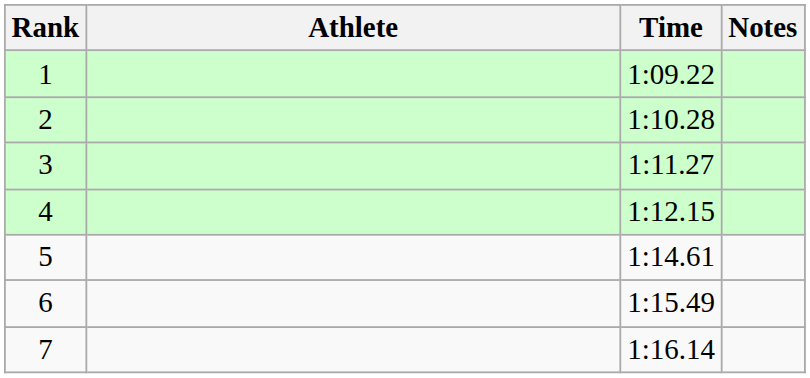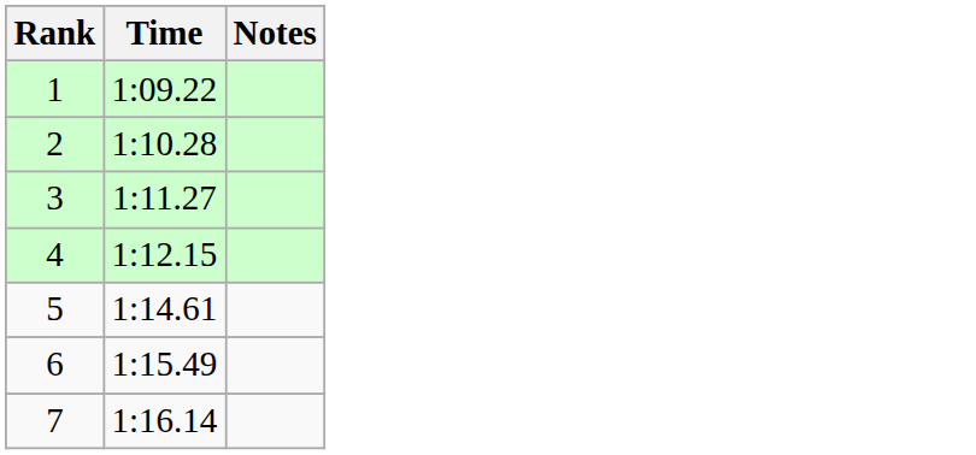 <table class="wikitable" style="text-align:center">
 <tr>
 <th>Rank</th>
-<th Style="width:18em">Athlete</th>
 <th>Time</th>
 <th>Notes</th>
 </tr>
 <tr style="background:#cfc">
 <td>1</td>
-<td style="text-align:left"></td>
 <td>1:09.22</td>
 <td></td>
 </tr>
 <tr style="background:#cfc">
 <td>2</td>
-<td style="text-align:left"></td>
 <td>1:10.28</td>
 <td></td>
 </tr>
 <tr style="background:#cfc">
 <td>3</td>
-<td style="text-align:left"></td>
 <td>1:11.27</td>
 <td></td>
 </tr>
 <tr style="background:#cfc">
 <td>4</td>
-<td style="text-align:left"></td>
 <td>1:12.15</td>
 <td></td>
 </tr>
 <tr>
 <td>5</td>
-<td style="text-align:left"></td>
 <td>1:14.61</td>
 <td></td>
 </tr>
 <tr>
 <td>6</td>
-<td style="text-align:left"></td>
 <td>1:15.49</td>
 <td></td>
 </tr>
 <tr>
 <td>7</td>
-<td style="text-align:left"></td>
 <td>1:16.14</td>
 <td></td>
 </tr>
 </table>
